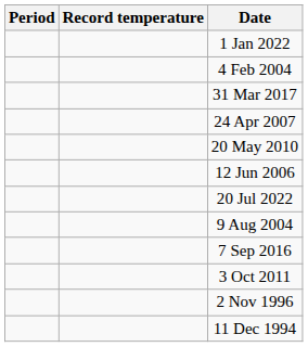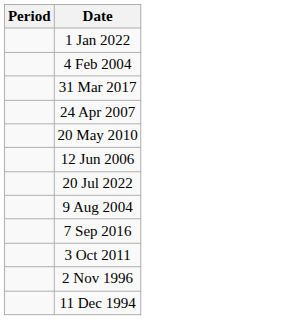 <table class="wikitable mw-collapsible sortable" style="text-align:center;">
 <tr>
 <th>Period</th>
-<th>Record temperature</th>
 <th>Date</th>
 </tr>
 <tr>
-<td></td>
 <td></td>
 <td>1 Jan 2022</td>
 </tr>
 <tr>
 <td></td>
-<td></td>
 <td>4 Feb 2004</td>
 </tr>
 <tr>
-<td></td>
 <td></td>
 <td>31 Mar 2017</td>
 </tr>
 <tr>
 <td></td>
-<td></td>
 <td>24 Apr 2007</td>
 </tr>
 <tr>
-<td></td>
 <td></td>
 <td>20 May 2010</td>
 </tr>
 <tr>
 <td></td>
-<td></td>
 <td>12 Jun 2006</td>
 </tr>
 <tr>
-<td></td>
 <td></td>
 <td>20 Jul 2022</td>
 </tr>
 <tr>
 <td></td>
-<td></td>
 <td>9 Aug 2004</td>
 </tr>
 <tr>
-<td></td>
 <td></td>
 <td>7 Sep 2016</td>
 </tr>
 <tr>
 <td></td>
-<td></td>
 <td>3 Oct 2011</td>
 </tr>
 <tr>
-<td></td>
 <td></td>
 <td>2 Nov 1996</td>
 </tr>
 <tr>
 <td></td>
-<td></td>
 <td>11 Dec 1994</td>
 </tr>
 </table>
